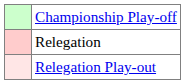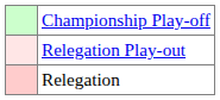 <table bgcolor="#f7f8ff" cellpadding="3" cellspacing="0" border="1" style="font-size: 95%; border: gray solid 1px; border-collapse: collapse;text-align:center;">
 <tr>
 <td style="background: #CCFFCC;" width="20"></td>
 <td bgcolor="#ffffff" align="left"><a href='#'>Championship Play-off</a></td>
 </tr>
 <tr>
+<td style="background: #FFE6E6;" width="20"></td>
+<td bgcolor="#ffffff" align="left"><a href='#'>Relegation Play-out</a></td>
+</tr>
+<tr>
 <td style="background: #FFCCCC;" width="20"></td>
 <td bgcolor="#ffffff" align="left">Relegation</td>
 </tr>
-<tr>
-<td style="background: #FFE6E6;" width="20"></td>
-<td bgcolor="#ffffff" align="left"><a href='#'>Relegation Play-out</a></td>
-</tr>
 </table>
